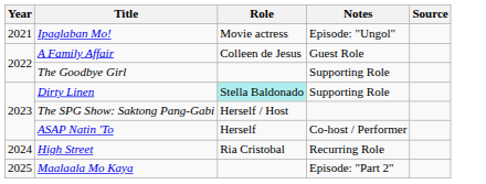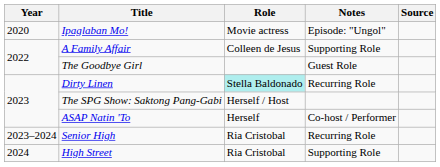 <table class="wikitable sortable" >
 <tr>
 <th>Year</th>
 <th>Title</th>
 <th>Role</th>
 <th class="unsortable">Notes </th>
 <th class="unsortable">Source </th>
 </tr>
 <tr>
-<td>2021</td>
+<td>2020</td>
 <td><em><a href='#'>Ipaglaban Mo!</a></em></td>
 <td>Movie actress</td>
 <td>Episode: "Ungol"</td>
 <td></td>
 </tr>
 <tr>
 <td rowspan="2">2022</td>
 <td><em><a href='#'>A Family Affair</a></em></td>
 <td>Colleen de Jesus</td>
-<td>Guest Role</td>
+<td>Supporting Role</td>
 <td></td>
 </tr>
 <tr>
 <td><em>The Goodbye Girl</em></td>
 <td></td>
-<td>Supporting Role</td>
+<td>Guest Role</td>
 <td></td>
 </tr>
 <tr>
 <td rowspan="3">2023</td>
 <td><em><a href='#'>Dirty Linen</a></em></td>
 <td style="background: paleturquoise;">Stella Baldonado</td>
-<td>Supporting Role</td>
+<td>Recurring Role</td>
 <td></td>
 </tr>
 <tr>
 <td><em>The SPG Show: Saktong Pang-Gabi</em></td>
 <td>Herself / Host</td>
 <td></td>
 <td></td>
 </tr>
 <tr>
 <td><em><a href='#'>ASAP Natin 'To</a></em></td>
 <td>Herself</td>
 <td>Co-host / Performer</td>
 <td></td>
 </tr>
 <tr>
-<td>2024</td>
-<td><em><a href='#'>High Street</a></em></td>
+<td>2023–2024</td>
+<td><em><a href='#'>Senior High</a></em></td>
 <td>Ria Cristobal</td>
 <td>Recurring Role</td>
 <td></td>
 </tr>
 <tr>
-<td>2025</td>
-<td><em><a href='#'>Maalaala Mo Kaya</a></em></td>
-<td></td>
-<td>Episode: "Part 2"</td>
+<td>2024</td>
+<td><em><a href='#'>High Street</a></em></td>
+<td>Ria Cristobal</td>
+<td>Supporting Role</td>
 <td></td>
 </tr>
 </table>
